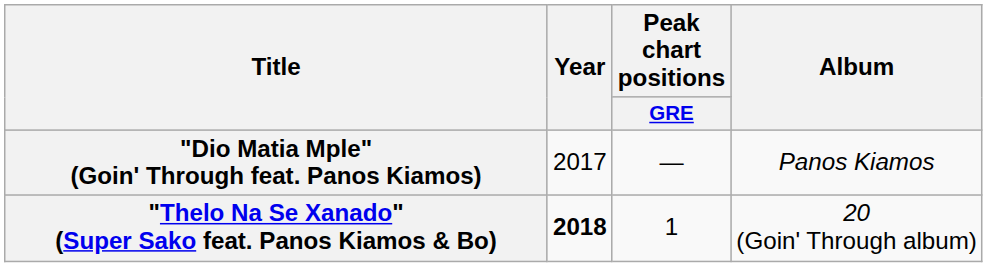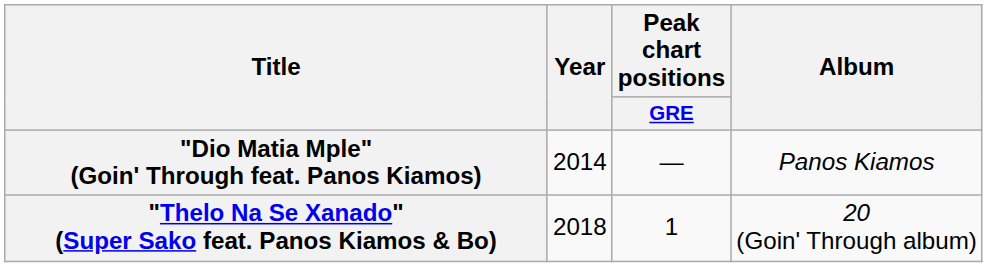 <table class="wikitable plainrowheaders" style="text-align:center">
 <tr>
 <th scope="col" rowspan="2" scope="col" style="width:22em;">Title</th>
 <th scope="col" rowspan="2" style="width:1em;">Year</th>
 <th scope="col" colspan="1">Peak chart positions</th>
 <th scope="col" rowspan="2">Album</th>
 </tr>
 <tr>
 <th scope="col" style="width:3em;font-size:85%;"><a href='#'>GRE</a><br></th>
 </tr>
 <tr>
 <th scope="row">"Dio Matia Mple"<br>(Goin' Through feat. Panos Kiamos)</th>
-<td>2017</td>
+<td>2014</td>
 <td>—</td>
 <td><em>Panos Kiamos</em></td>
 </tr>
 <tr>
 <th scope="row">"<a href='#'>Thelo Na Se Xanado</a>"<br>(<a href='#'>Super Sako</a> feat. Panos Kiamos & Bo)</th>
-<td><strong>2018</strong></td>
+<td>2018</td>
 <td>1</td>
 <td><em>20</em><br>(Goin' Through album)</td>
 </tr>
 </table>
